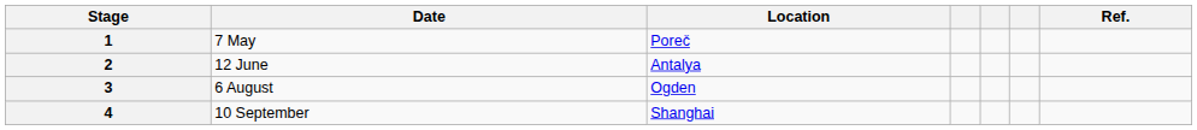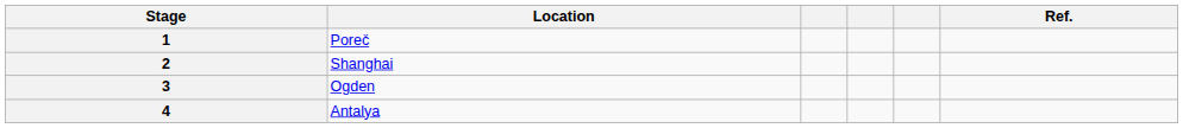 <table class="wikitable" style="width:100%">
 <tr>
 <th>Stage</th>
-<th>Date</th>
 <th>Location</th>
 <th></th>
 <th></th>
 <th></th>
 <th>Ref.</th>
 </tr>
 <tr>
 <th>1</th>
-<td>7 May</td>
 <td> <a href='#'>Poreč</a></td>
 <td></td>
 <td></td>
 <td></td>
 <td></td>
 </tr>
 <tr>
 <th>2</th>
-<td>12 June</td>
-<td> <a href='#'>Antalya</a></td>
+<td> <a href='#'>Shanghai</a></td>
 <td></td>
 <td></td>
 <td></td>
 <td></td>
 </tr>
 <tr>
 <th>3</th>
-<td>6 August</td>
 <td> <a href='#'>Ogden</a></td>
 <td></td>
 <td></td>
 <td></td>
 <td></td>
 </tr>
 <tr>
 <th>4</th>
-<td>10 September</td>
-<td> <a href='#'>Shanghai</a></td>
+<td> <a href='#'>Antalya</a></td>
 <td></td>
 <td></td>
 <td></td>
 <td></td>
 </tr>
 </table>
